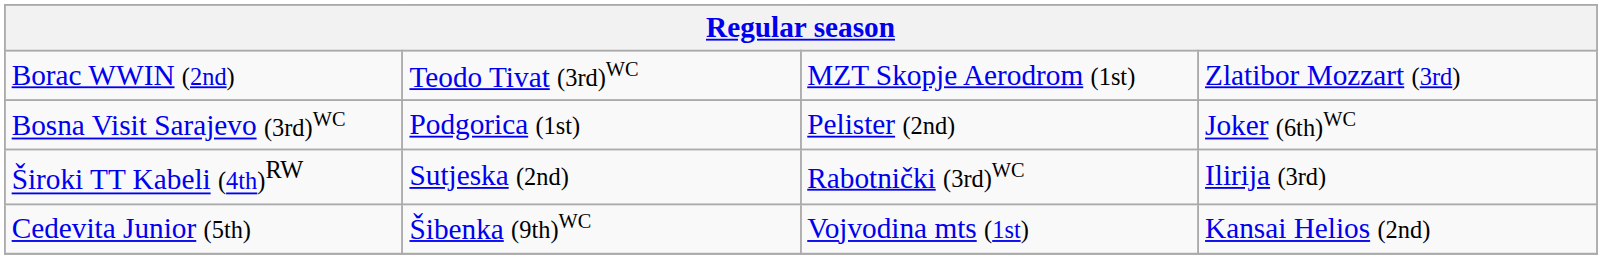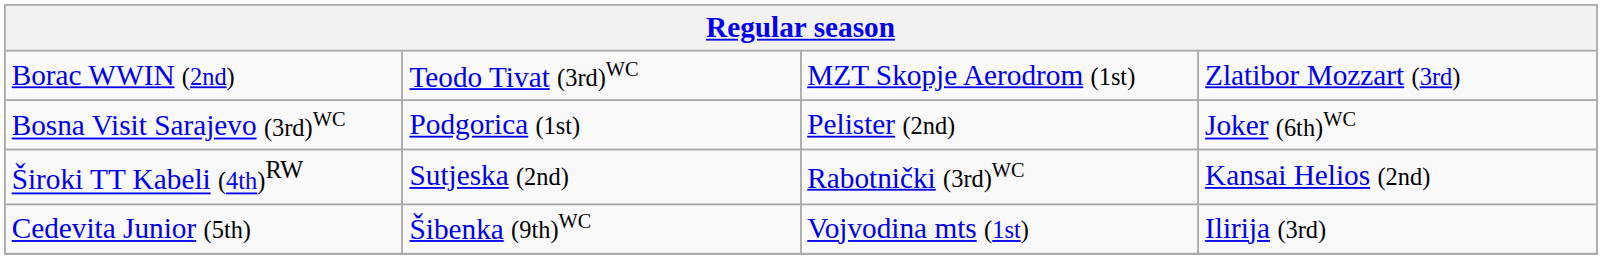 <table class="wikitable" style="white-space: nowrap;">
 <tr>
 <th colspan="4"><a href='#'>Regular season</a></th>
 </tr>
 <tr>
 <td width="210"> <a href='#'>Borac WWIN</a> <small>(<a href='#'>2nd</a>)</small></td>
 <td width="210"> <a href='#'>Teodo Tivat</a> <small>(3rd)<sup>WC</sup></small></td>
 <td width="210"> <a href='#'>MZT Skopje Aerodrom</a> <small>(1st)</small></td>
 <td width="210"> <a href='#'>Zlatibor Mozzart</a> <small>(<a href='#'>3rd</a>)</small></td>
 </tr>
 <tr>
 <td width="210"> <a href='#'>Bosna Visit Sarajevo</a> <small>(3rd)<sup>WC</sup></small></td>
 <td width="210"> <a href='#'>Podgorica</a> <small>(1st)</small></td>
 <td width="210"> <a href='#'>Pelister</a> <small>(2nd)</small></td>
 <td width="210"> <a href='#'>Joker</a> <small>(6th)<sup>WC</sup></small></td>
 </tr>
 <tr>
 <td width="210"> <a href='#'>Široki TT Kabeli</a> <small>(<a href='#'>4th</a>)</small><sup>RW</sup></td>
 <td width="210"> <a href='#'>Sutjeska</a> <small>(2nd)</small></td>
 <td width="210"> <a href='#'>Rabotnički</a> <small>(3rd)<sup>WC</sup></small></td>
-<td width="210"> <a href='#'>Ilirija</a> <small>(3rd)</small></td>
+<td width="210"> <a href='#'>Kansai Helios</a> <small>(2nd)</small></td>
 </tr>
 <tr>
 <td width="210"> <a href='#'>Cedevita Junior</a> <small>(5th)</small></td>
 <td width="210"> <a href='#'>Šibenka</a> <small>(9th)<sup>WC</sup></small></td>
 <td width="210"> <a href='#'>Vojvodina mts</a> <small>(<a href='#'>1st</a>)</small></td>
-<td width="210"> <a href='#'>Kansai Helios</a> <small>(2nd)</small></td>
+<td width="210"> <a href='#'>Ilirija</a> <small>(3rd)</small></td>
 </tr>
 <tr>
 </tr>
 </table>
